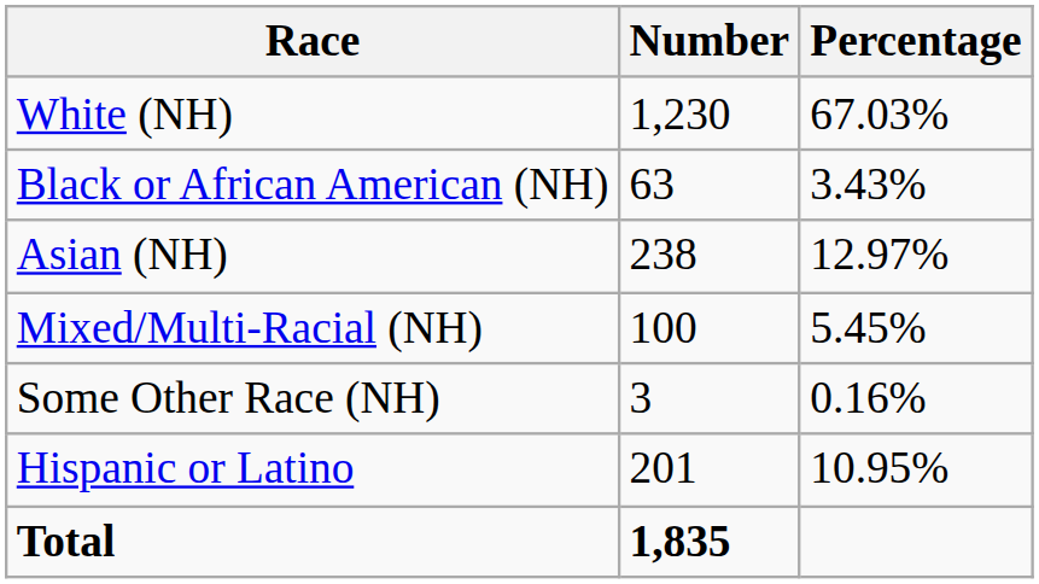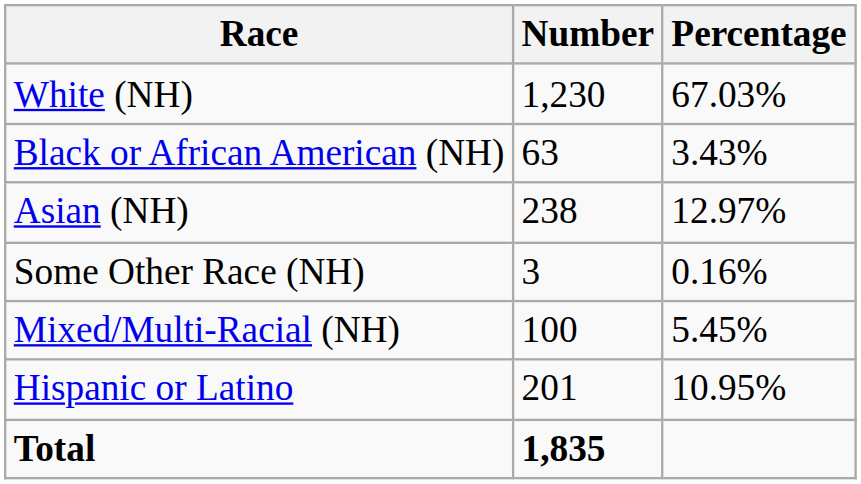 <table class="wikitable">
 <tr>
 <th>Race</th>
 <th>Number</th>
 <th>Percentage</th>
 </tr>
 <tr>
 <td><a href='#'>White</a> (NH)</td>
 <td>1,230</td>
 <td>67.03%</td>
 </tr>
 <tr>
 <td><a href='#'>Black or African American</a> (NH)</td>
 <td>63</td>
 <td>3.43%</td>
 </tr>
 <tr>
 <td><a href='#'>Asian</a> (NH)</td>
 <td>238</td>
 <td>12.97%</td>
 </tr>
 <tr>
+<td>Some Other Race (NH)</td>
+<td>3</td>
+<td>0.16%</td>
+</tr>
+<tr>
 <td><a href='#'>Mixed/Multi-Racial</a> (NH)</td>
 <td>100</td>
 <td>5.45%</td>
-</tr>
-<tr>
-<td>Some Other Race (NH)</td>
-<td>3</td>
-<td>0.16%</td>
 </tr>
 <tr>
 <td><a href='#'>Hispanic or Latino</a></td>
 <td>201</td>
 <td>10.95%</td>
 </tr>
 <tr>
 <td><strong>Total</strong></td>
 <td><strong>1,835</strong></td>
 <td></td>
 </tr>
 </table>
